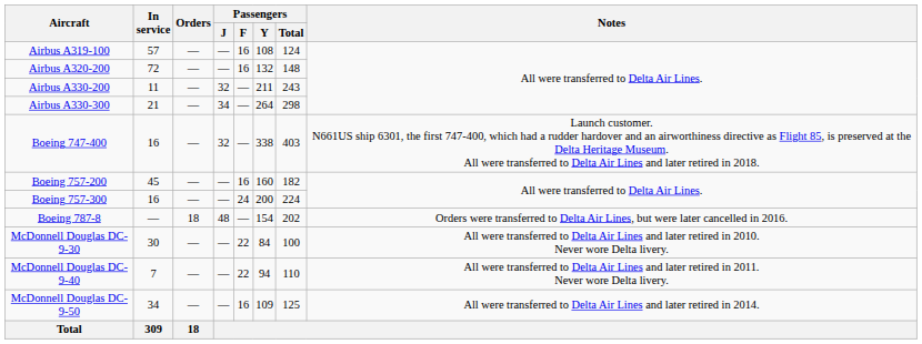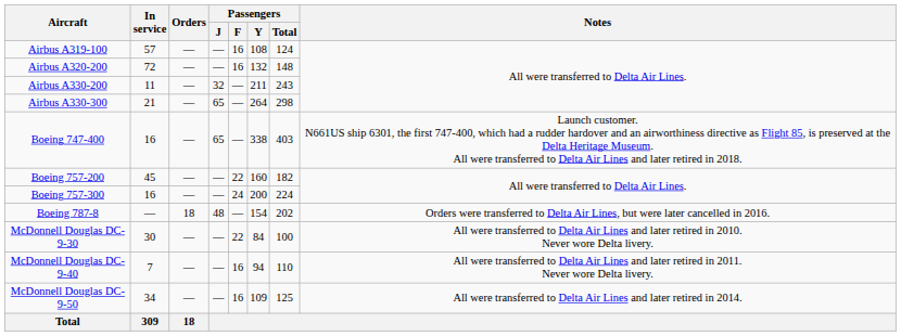 <table class="wikitable" style="margin:0.5em auto; text-align:center">
 <tr>
 <th rowspan=2>Aircraft</th>
 <th rowspan=2>In <br> service</th>
 <th rowspan=2>Orders</th>
 <th colspan=4>Passengers</th>
 <th rowspan=2>Notes</th>
 </tr>
 <tr>
 <th style="width:20px;"><abbr>J</abbr></th>
 <th style="width:20px;"><abbr>F</abbr></th>
 <th style="width:20px;"><abbr>Y</abbr></th>
 <th style="width:25px;">Total</th>
 </tr>
 <tr>
 <td><a href='#'>Airbus A319-100</a></td>
 <td>57</td>
 <td>—</td>
 <td>—</td>
 <td>16</td>
 <td>108</td>
 <td>124</td>
 <td rowspan="4">All were transferred to <a href='#'>Delta Air Lines</a>.</td>
 </tr>
 <tr>
 <td><a href='#'>Airbus A320-200</a></td>
 <td>72</td>
 <td>—</td>
 <td>—</td>
 <td>16</td>
 <td>132</td>
 <td>148</td>
 </tr>
 <tr>
 <td><a href='#'>Airbus A330-200</a></td>
 <td>11</td>
 <td>—</td>
 <td>32</td>
 <td>—</td>
 <td>211</td>
 <td>243</td>
 </tr>
 <tr>
 <td><a href='#'>Airbus A330-300</a></td>
 <td>21</td>
 <td>—</td>
-<td>34</td>
+<td>65</td>
 <td>—</td>
 <td>264</td>
 <td>298</td>
 </tr>
 <tr>
 <td><a href='#'>Boeing 747-400</a></td>
 <td>16</td>
 <td>—</td>
-<td>32</td>
+<td>65</td>
 <td>—</td>
 <td>338</td>
 <td>403</td>
 <td>Launch customer.<br>N661US ship 6301, the first 747-400, which had a rudder hardover and an airworthiness directive as <a href='#'>Flight 85</a>, is preserved at the <a href='#'>Delta Heritage Museum</a>.<br>All were transferred to <a href='#'>Delta Air Lines</a> and later retired in 2018.</td>
 </tr>
 <tr>
 <td><a href='#'>Boeing 757-200</a></td>
 <td>45</td>
 <td>—</td>
 <td>—</td>
-<td>16</td>
+<td>22</td>
 <td>160</td>
 <td>182</td>
 <td rowspan="2">All were transferred to <a href='#'>Delta Air Lines</a>.</td>
 </tr>
 <tr>
 <td><a href='#'>Boeing 757-300</a></td>
 <td>16</td>
 <td>—</td>
 <td>—</td>
 <td>24</td>
 <td>200</td>
 <td>224</td>
 </tr>
 <tr>
 <td><a href='#'>Boeing 787-8</a></td>
 <td>—</td>
 <td>18</td>
 <td>48</td>
 <td>—</td>
 <td>154</td>
 <td>202</td>
 <td>Orders were transferred to <a href='#'>Delta Air Lines</a>, but were later cancelled in 2016.</td>
 </tr>
 <tr>
 <td><a href='#'>McDonnell Douglas DC-9-30</a></td>
 <td>30</td>
 <td>—</td>
 <td>—</td>
 <td>22</td>
 <td>84</td>
 <td>100</td>
 <td>All were transferred to <a href='#'>Delta Air Lines</a> and later retired in 2010.<br>Never wore Delta livery.</td>
 </tr>
 <tr>
 <td><a href='#'>McDonnell Douglas DC-9-40</a></td>
 <td>7</td>
 <td>—</td>
 <td>—</td>
-<td>22</td>
+<td>16</td>
 <td>94</td>
 <td>110</td>
 <td>All were transferred to <a href='#'>Delta Air Lines</a> and later retired in 2011.<br>Never wore Delta livery.</td>
 </tr>
 <tr>
 <td><a href='#'>McDonnell Douglas DC-9-50</a></td>
 <td>34</td>
 <td>—</td>
 <td>—</td>
 <td>16</td>
 <td>109</td>
 <td>125</td>
 <td>All were transferred to <a href='#'>Delta Air Lines</a> and later retired in 2014.</td>
 </tr>
 <tr>
 <th align=center><strong>Total</strong></th>
 <th align=center><strong>309</strong></th>
 <th align=center><strong>18</strong></th>
 <th colspan=5></th>
 </tr>
 </table>
